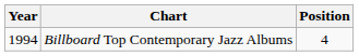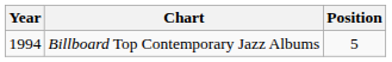 <table class="wikitable">
 <tr>
 <th>Year</th>
 <th>Chart</th>
 <th>Position</th>
 </tr>
 <tr>
 <td>1994</td>
 <td><em>Billboard</em> Top Contemporary Jazz Albums</td>
-<td align="center">4</td>
+<td align="center">5</td>
 </tr>
 </table>
